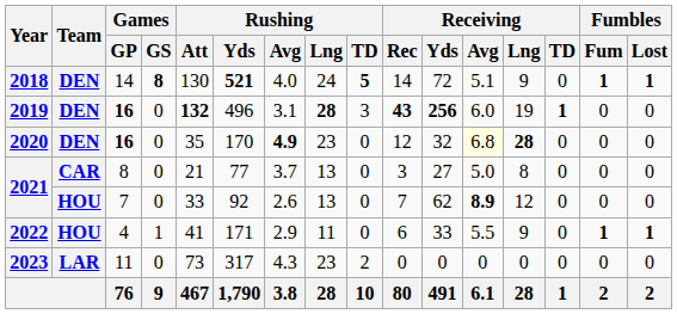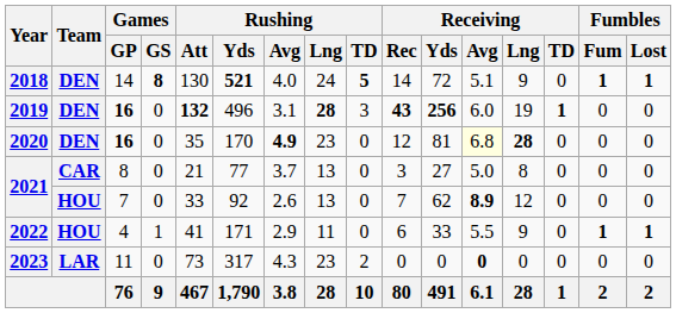 <table class="wikitable" style="text-align: center;">
 <tr>
 <th rowspan="2">Year</th>
 <th rowspan="2">Team</th>
 <th colspan="2">Games</th>
 <th colspan="5">Rushing</th>
 <th colspan="5">Receiving</th>
 <th colspan="2">Fumbles</th>
 </tr>
 <tr>
 <th>GP</th>
 <th>GS</th>
 <th>Att</th>
 <th>Yds</th>
 <th>Avg</th>
 <th>Lng</th>
 <th>TD</th>
 <th>Rec</th>
 <th>Yds</th>
 <th>Avg</th>
 <th>Lng</th>
 <th>TD</th>
 <th>Fum</th>
 <th>Lost</th>
 </tr>
 <tr>
 <th><a href='#'>2018</a></th>
 <th><a href='#'>DEN</a></th>
 <td>14</td>
 <td><strong>8</strong></td>
 <td>130</td>
 <td><strong>521</strong></td>
 <td>4.0</td>
 <td>24</td>
 <td><strong>5</strong></td>
 <td>14</td>
 <td>72</td>
 <td>5.1</td>
 <td>9</td>
 <td>0</td>
 <td><strong>1</strong></td>
 <td><strong>1</strong></td>
 </tr>
 <tr>
 <th><a href='#'>2019</a></th>
 <th><a href='#'>DEN</a></th>
 <td><strong>16</strong></td>
 <td>0</td>
 <td><strong>132</strong></td>
 <td>496</td>
 <td>3.1</td>
 <td><strong>28</strong></td>
 <td>3</td>
 <td><strong>43</strong></td>
 <td><strong>256</strong></td>
 <td>6.0</td>
 <td>19</td>
 <td><strong>1</strong></td>
 <td>0</td>
 <td>0</td>
 </tr>
 <tr>
 <th><a href='#'>2020</a></th>
 <th><a href='#'>DEN</a></th>
 <td><strong>16</strong></td>
 <td>0</td>
 <td>35</td>
 <td>170</td>
 <td><strong>4.9</strong></td>
 <td>23</td>
 <td>0</td>
 <td>12</td>
-<td>32</td>
+<td>81</td>
 <td style="background: lightyellow;">6.8</td>
 <td><strong>28</strong></td>
 <td>0</td>
 <td>0</td>
 <td>0</td>
 </tr>
 <tr>
 <th rowspan="2"><a href='#'>2021</a></th>
 <th><a href='#'>CAR</a></th>
 <td>8</td>
 <td>0</td>
 <td>21</td>
 <td>77</td>
 <td>3.7</td>
 <td>13</td>
 <td>0</td>
 <td>3</td>
 <td>27</td>
 <td>5.0</td>
 <td>8</td>
 <td>0</td>
 <td>0</td>
 <td>0</td>
 </tr>
 <tr>
 <th><a href='#'>HOU</a></th>
 <td>7</td>
 <td>0</td>
 <td>33</td>
 <td>92</td>
 <td>2.6</td>
 <td>13</td>
 <td>0</td>
 <td>7</td>
 <td>62</td>
 <td><strong>8.9</strong></td>
 <td>12</td>
 <td>0</td>
 <td>0</td>
 <td>0</td>
 </tr>
 <tr>
 <th><a href='#'>2022</a></th>
 <th><a href='#'>HOU</a></th>
 <td>4</td>
 <td>1</td>
 <td>41</td>
 <td>171</td>
 <td>2.9</td>
 <td>11</td>
 <td>0</td>
 <td>6</td>
 <td>33</td>
 <td>5.5</td>
 <td>9</td>
 <td>0</td>
 <td><strong>1</strong></td>
 <td><strong>1</strong></td>
 </tr>
 <tr>
 <th><a href='#'>2023</a></th>
 <th><a href='#'>LAR</a></th>
 <td>11</td>
 <td>0</td>
 <td>73</td>
 <td>317</td>
 <td>4.3</td>
 <td>23</td>
 <td>2</td>
 <td>0</td>
 <td>0</td>
-<td>0</td>
+<td><strong>0</strong></td>
 <td>0</td>
 <td>0</td>
 <td>0</td>
 <td>0</td>
 </tr>
 <tr>
 <th colspan="2"></th>
 <th>76</th>
 <th>9</th>
 <th>467</th>
 <th>1,790</th>
 <th>3.8</th>
 <th>28</th>
 <th>10</th>
 <th>80</th>
 <th>491</th>
 <th>6.1</th>
 <th>28</th>
 <th>1</th>
 <th>2</th>
 <th>2</th>
 </tr>
 </table>
